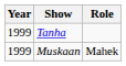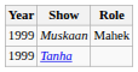 <table class="wikitable sortable">
 <tr>
 <th>Year</th>
 <th>Show</th>
 <th>Role</th>
 </tr>
 <tr>
 <td>1999</td>
+<td><em>Muskaan</em></td>
+<td>Mahek</td>
+</tr>
+<tr>
+<td>1999</td>
 <td><em><a href='#'>Tanha</a></em></td>
 <td></td>
 </tr>
-<tr>
-<td>1999</td>
-<td><em>Muskaan</em></td>
-<td>Mahek</td>
-</tr>
 </table>
